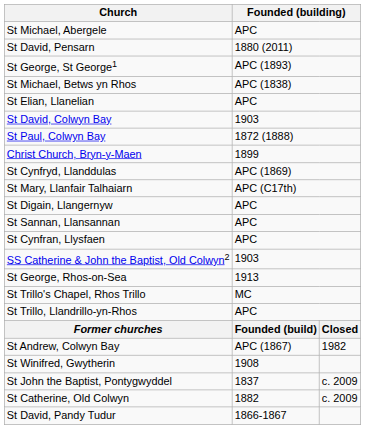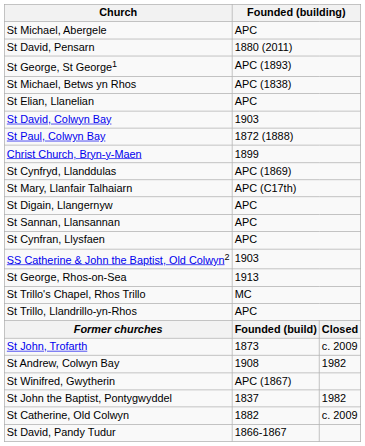 <table class="wikitable">
 <tr>
 <th>Church</th>
 <th colspan="2">Founded (building)</th>
 </tr>
 <tr>
 <td>St Michael, Abergele</td>
 <td colspan="2">APC</td>
 </tr>
 <tr>
 <td>St David, Pensarn</td>
 <td colspan="2">1880 (2011)</td>
 </tr>
 <tr>
 <td>St George, St George<sup>1</sup></td>
 <td colspan="2">APC (1893)</td>
 </tr>
 <tr>
 <td>St Michael, Betws yn Rhos</td>
 <td colspan="2">APC (1838)</td>
 </tr>
 <tr>
 <td>St Elian, Llanelian</td>
 <td colspan="2">APC</td>
 </tr>
 <tr>
 <td><a href='#'>St David, Colwyn Bay</a></td>
 <td colspan="2">1903</td>
 </tr>
 <tr>
 <td><a href='#'>St Paul, Colwyn Bay</a></td>
 <td colspan="2">1872 (1888)</td>
 </tr>
 <tr>
 <td><a href='#'>Christ Church, Bryn-y-Maen</a></td>
 <td colspan="2">1899</td>
 </tr>
 <tr>
 <td>St Cynfryd, Llanddulas</td>
 <td colspan="2">APC (1869)</td>
 </tr>
 <tr>
 <td>St Mary, Llanfair Talhaiarn</td>
 <td colspan="2">APC (C17th)</td>
 </tr>
 <tr>
 <td>St Digain, Llangernyw</td>
 <td colspan="2">APC</td>
 </tr>
 <tr>
 <td>St Sannan, Llansannan</td>
 <td colspan="2">APC</td>
 </tr>
 <tr>
 <td>St Cynfran, Llysfaen</td>
 <td colspan="2">APC</td>
 </tr>
 <tr>
 <td><a href='#'>SS Catherine & John the Baptist, Old Colwyn</a><sup>2</sup></td>
 <td colspan="2">1903</td>
 </tr>
 <tr>
 <td>St George, Rhos-on-Sea</td>
 <td colspan="2">1913</td>
 </tr>
 <tr>
 <td>St Trillo's Chapel, Rhos Trillo</td>
 <td colspan="2">MC</td>
 </tr>
 <tr>
 <td>St Trillo, Llandrillo-yn-Rhos</td>
 <td colspan="2">APC</td>
 </tr>
 <tr>
 <th><em>Former churches</em></th>
 <th>Founded (build)</th>
 <th>Closed</th>
 </tr>
 <tr>
+<td><a href='#'>St John, Trofarth</a></td>
+<td>1873</td>
+<td>c. 2009</td>
+</tr>
+<tr>
 <td>St Andrew, Colwyn Bay</td>
-<td>APC (1867)</td>
+<td>1908</td>
 <td>1982</td>
 </tr>
 <tr>
 <td>St Winifred, Gwytherin</td>
-<td>1908</td>
+<td>APC (1867)</td>
 <td></td>
 </tr>
 <tr>
 <td>St John the Baptist, Pontygwyddel</td>
 <td>1837</td>
-<td>c. 2009</td>
+<td>1982</td>
 </tr>
 <tr>
 <td>St Catherine, Old Colwyn</td>
 <td>1882</td>
 <td>c. 2009</td>
 </tr>
 <tr>
 <td>St David, Pandy Tudur</td>
 <td>1866-1867</td>
 <td></td>
 </tr>
 </table>
